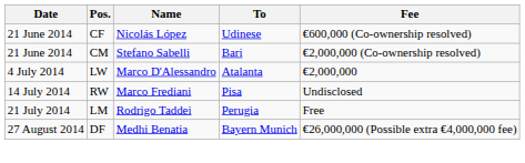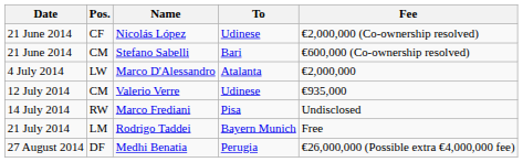 <table class="wikitable">
 <tr>
 <th>Date</th>
 <th>Pos.</th>
 <th>Name</th>
 <th>To</th>
 <th>Fee</th>
 </tr>
 <tr>
 <td>21 June 2014</td>
 <td>CF</td>
 <td> <a href='#'>Nicolás López</a></td>
 <td> <a href='#'>Udinese</a></td>
-<td>€600,000 (Co-ownership resolved)</td>
+<td>€2,000,000 (Co-ownership resolved)</td>
 </tr>
 <tr>
 <td>21 June 2014</td>
 <td>CM</td>
 <td> <a href='#'>Stefano Sabelli</a></td>
 <td> <a href='#'>Bari</a></td>
-<td>€2,000,000 (Co-ownership resolved)</td>
+<td>€600,000 (Co-ownership resolved)</td>
 </tr>
 <tr>
 <td>4 July 2014</td>
 <td>LW</td>
 <td> <a href='#'>Marco D'Alessandro</a></td>
 <td> <a href='#'>Atalanta</a></td>
 <td>€2,000,000</td>
+</tr>
+<tr>
+<td>12 July 2014</td>
+<td>CM</td>
+<td> <a href='#'>Valerio Verre</a></td>
+<td> <a href='#'>Udinese</a></td>
+<td>€935,000</td>
 </tr>
 <tr>
 <td>14 July 2014</td>
 <td>RW</td>
 <td> <a href='#'>Marco Frediani</a></td>
 <td> <a href='#'>Pisa</a></td>
 <td>Undisclosed</td>
 </tr>
 <tr>
 <td>21 July 2014</td>
 <td>LM</td>
 <td> <a href='#'>Rodrigo Taddei</a></td>
-<td> <a href='#'>Perugia</a></td>
+<td> <a href='#'>Bayern Munich</a></td>
 <td>Free</td>
 </tr>
 <tr>
 <td>27 August 2014</td>
 <td>DF</td>
 <td> <a href='#'>Medhi Benatia</a></td>
-<td> <a href='#'>Bayern Munich</a></td>
+<td> <a href='#'>Perugia</a></td>
 <td>€26,000,000 (Possible extra €4,000,000 fee)</td>
 </tr>
 </table>
